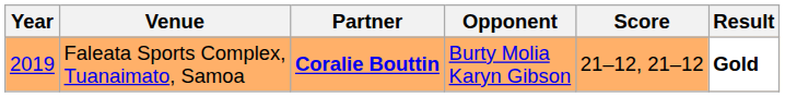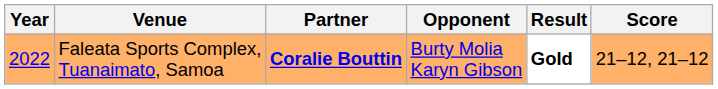 <table class="sortable wikitable" style="font-size: 90%;">
 <tr>
 <th>Year</th>
 <th>Venue</th>
 <th>Partner</th>
 <th>Opponent</th>
+<th>Result</th>
 <th>Score</th>
-<th>Result</th>
 </tr>
 <tr style="background:#FFB069">
-<td align="center"><a href='#'>2019</a></td>
+<td align="center"><a href='#'>2022</a></td>
 <td align="left">Faleata Sports Complex,<br><a href='#'>Tuanaimato</a>, Samoa</td>
 <td align="left"><strong> <a href='#'>Coralie Bouttin</a></strong></td>
 <td align="left"> <a href='#'>Burty Molia</a><br> <a href='#'>Karyn Gibson</a></td>
+<td style="text-align:left; background:white"> <strong>Gold</strong></td>
 <td align="left">21–12, 21–12</td>
-<td style="text-align:left; background:white"> <strong>Gold</strong></td>
 </tr>
 </table>
